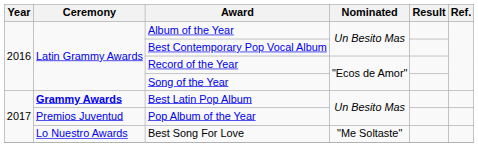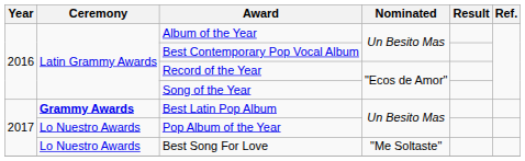 <table class="wikitable">
 <tr>
 <th>Year</th>
 <th>Ceremony</th>
 <th>Award</th>
 <th>Nominated</th>
 <th>Result</th>
 <th>Ref.</th>
 </tr>
 <tr>
 <td rowspan="4">2016</td>
 <td rowspan="4"><a href='#'>Latin Grammy Awards</a></td>
 <td><a href='#'>Album of the Year</a></td>
 <td rowspan="2" style="text-align:center;"><em>Un Besito Mas</em></td>
 <td></td>
 <td align=center rowspan="4"></td>
 </tr>
 <tr>
 <td><a href='#'>Best Contemporary Pop Vocal Album</a></td>
 <td></td>
 </tr>
 <tr>
 <td><a href='#'>Record of the Year</a></td>
 <td rowspan="2" style="text-align:center;">"Ecos de Amor"</td>
 <td></td>
 </tr>
 <tr>
 <td><a href='#'>Song of the Year</a></td>
 <td></td>
 </tr>
 <tr>
 <td rowspan="3">2017</td>
 <td><strong><a href='#'>Grammy Awards</a></strong></td>
 <td><a href='#'>Best Latin Pop Album</a></td>
 <td rowspan="2" style="text-align:center;"><em>Un Besito Mas</em></td>
 <td></td>
 <td align=center></td>
 </tr>
 <tr>
-<td><a href='#'>Premios Juventud</a></td>
+<td><a href='#'>Lo Nuestro Awards</a></td>
 <td><a href='#'>Pop Album of the Year</a></td>
 <td></td>
 <td align=center></td>
 </tr>
 <tr>
 <td><a href='#'>Lo Nuestro Awards</a></td>
 <td>Best Song For Love</td>
 <td style="text-align:center;">"Me Soltaste"</td>
 <td></td>
 <td align=center></td>
 </tr>
 <tr>
 </tr>
 </table>
